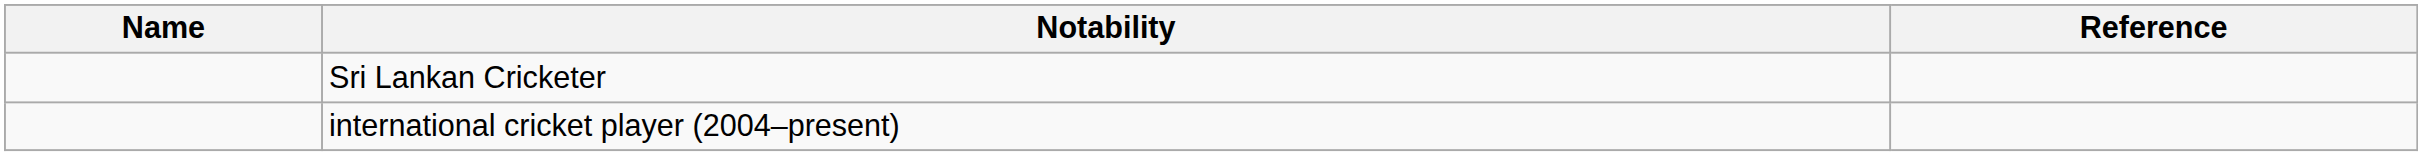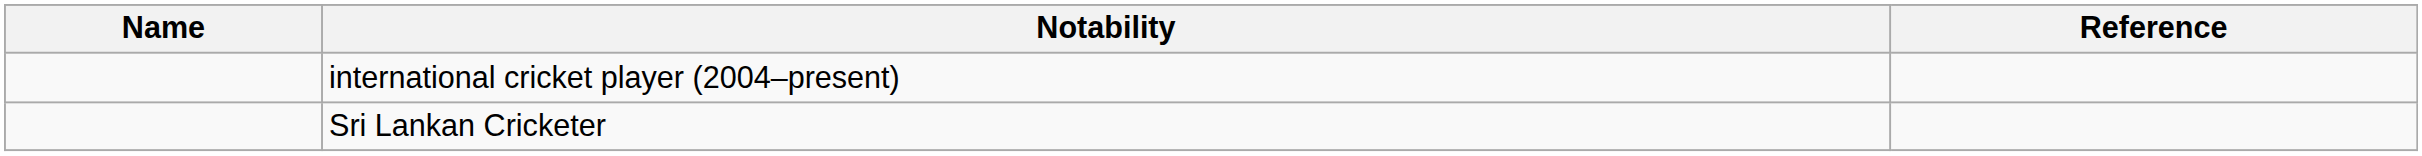 <table class="wikitable sortable" style="width:100%">
 <tr>
 <th style="width:*;">Name</th>
 <th style="width:65%;" class="unsortable">Notability</th>
 <th style="width:*;" class="unsortable">Reference</th>
 </tr>
 <tr>
 <td></td>
-<td>Sri Lankan Cricketer</td>
+<td>international cricket player (2004–present)</td>
 <td style="text-align:center;"></td>
 </tr>
 <tr>
 <td></td>
-<td>international cricket player (2004–present)</td>
+<td>Sri Lankan Cricketer</td>
 <td style="text-align:center;"></td>
 </tr>
 </table>
